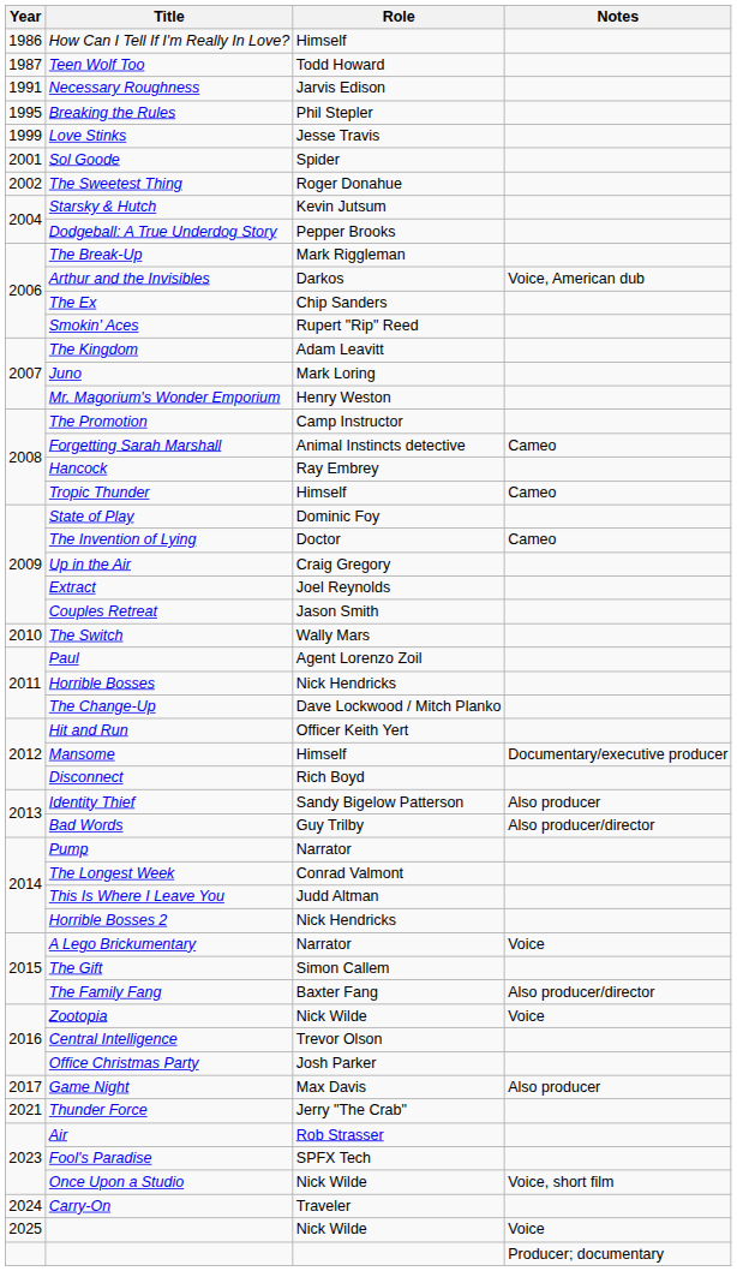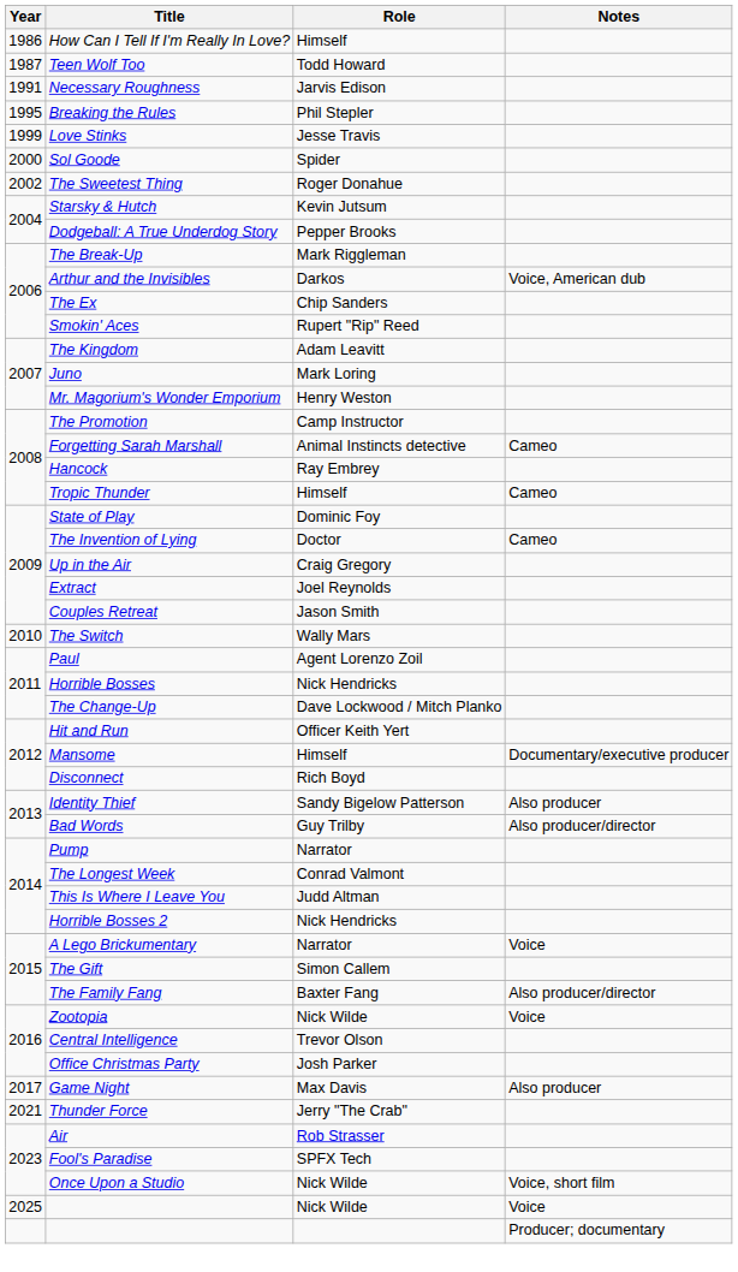 <table class="wikitable sortable">
 <tr>
 <th>Year</th>
 <th>Title</th>
 <th>Role</th>
 <th class="unsortable">Notes</th>
 </tr>
 <tr>
 <td>1986</td>
 <td><em>How Can I Tell If I'm Really In Love?</em></td>
 <td>Himself</td>
 <td></td>
 </tr>
 <tr>
 <td>1987</td>
 <td><em><a href='#'>Teen Wolf Too</a></em></td>
 <td>Todd Howard</td>
 <td></td>
 </tr>
 <tr>
 <td>1991</td>
 <td><em><a href='#'>Necessary Roughness</a></em></td>
 <td>Jarvis Edison</td>
 <td></td>
 </tr>
 <tr>
 <td>1995</td>
 <td><em><a href='#'>Breaking the Rules</a></em></td>
 <td>Phil Stepler</td>
 <td></td>
 </tr>
 <tr>
 <td>1999</td>
 <td><em><a href='#'>Love Stinks</a></em></td>
 <td>Jesse Travis</td>
 <td></td>
 </tr>
 <tr>
-<td>2001</td>
+<td>2000</td>
 <td><em><a href='#'>Sol Goode</a></em></td>
 <td>Spider</td>
 <td></td>
 </tr>
 <tr>
 <td>2002</td>
 <td><em><a href='#'>The Sweetest Thing</a></em></td>
 <td>Roger Donahue</td>
 <td></td>
 </tr>
 <tr>
 <td rowspan=2>2004</td>
 <td><em><a href='#'>Starsky & Hutch</a></em></td>
 <td>Kevin Jutsum</td>
 <td></td>
 </tr>
 <tr>
 <td><em><a href='#'>Dodgeball: A True Underdog Story</a></em></td>
 <td>Pepper Brooks</td>
 <td></td>
 </tr>
 <tr>
 <td rowspan=4>2006</td>
 <td><em><a href='#'>The Break-Up</a></em></td>
 <td>Mark Riggleman</td>
 <td></td>
 </tr>
 <tr>
 <td><em><a href='#'>Arthur and the Invisibles</a></em></td>
 <td>Darkos</td>
 <td>Voice, American dub</td>
 </tr>
 <tr>
 <td><em><a href='#'>The Ex</a></em></td>
 <td>Chip Sanders</td>
 <td></td>
 </tr>
 <tr>
 <td><em><a href='#'>Smokin' Aces</a></em></td>
 <td>Rupert "Rip" Reed</td>
 <td></td>
 </tr>
 <tr>
 <td rowspan=3>2007</td>
 <td><em><a href='#'>The Kingdom</a></em></td>
 <td>Adam Leavitt</td>
 <td></td>
 </tr>
 <tr>
 <td><em><a href='#'>Juno</a></em></td>
 <td>Mark Loring</td>
 <td></td>
 </tr>
 <tr>
 <td><em><a href='#'>Mr. Magorium's Wonder Emporium</a></em></td>
 <td>Henry Weston</td>
 <td></td>
 </tr>
 <tr>
 <td rowspan=4>2008</td>
 <td><em><a href='#'>The Promotion</a></em></td>
 <td>Camp Instructor</td>
 <td></td>
 </tr>
 <tr>
 <td><em><a href='#'>Forgetting Sarah Marshall</a></em></td>
 <td>Animal Instincts detective</td>
 <td>Cameo</td>
 </tr>
 <tr>
 <td><em><a href='#'>Hancock</a></em></td>
 <td>Ray Embrey</td>
 <td></td>
 </tr>
 <tr>
 <td><em><a href='#'>Tropic Thunder</a></em></td>
 <td>Himself</td>
 <td>Cameo</td>
 </tr>
 <tr>
 <td rowspan=5>2009</td>
 <td><em><a href='#'>State of Play</a></em></td>
 <td>Dominic Foy</td>
 <td></td>
 </tr>
 <tr>
 <td><em><a href='#'>The Invention of Lying</a></em></td>
 <td>Doctor</td>
 <td>Cameo</td>
 </tr>
 <tr>
 <td><em><a href='#'>Up in the Air</a></em></td>
 <td>Craig Gregory</td>
 <td></td>
 </tr>
 <tr>
 <td><em><a href='#'>Extract</a></em></td>
 <td>Joel Reynolds</td>
 <td></td>
 </tr>
 <tr>
 <td><em><a href='#'>Couples Retreat</a></em></td>
 <td>Jason Smith</td>
 <td></td>
 </tr>
 <tr>
 <td>2010</td>
 <td><em><a href='#'>The Switch</a></em></td>
 <td>Wally Mars</td>
 <td></td>
 </tr>
 <tr>
 <td rowspan=3>2011</td>
 <td><em><a href='#'>Paul</a></em></td>
 <td>Agent Lorenzo Zoil</td>
 <td></td>
 </tr>
 <tr>
 <td><em><a href='#'>Horrible Bosses</a></em></td>
 <td>Nick Hendricks</td>
 <td></td>
 </tr>
 <tr>
 <td><em><a href='#'>The Change-Up</a></em></td>
 <td>Dave Lockwood / Mitch Planko</td>
 <td></td>
 </tr>
 <tr>
 <td rowspan=3>2012</td>
 <td><em><a href='#'>Hit and Run</a></em></td>
 <td>Officer Keith Yert</td>
 <td></td>
 </tr>
 <tr>
 <td><em><a href='#'>Mansome</a></em></td>
 <td>Himself</td>
 <td>Documentary/executive producer</td>
 </tr>
 <tr>
 <td><em><a href='#'>Disconnect</a></em></td>
 <td>Rich Boyd</td>
 <td></td>
 </tr>
 <tr>
 <td rowspan=2>2013</td>
 <td><em><a href='#'>Identity Thief</a></em></td>
 <td>Sandy Bigelow Patterson</td>
 <td>Also producer</td>
 </tr>
 <tr>
 <td><em><a href='#'>Bad Words</a></em></td>
 <td>Guy Trilby</td>
 <td>Also producer/director</td>
 </tr>
 <tr>
 <td rowspan=4>2014</td>
 <td><em><a href='#'>Pump</a></em></td>
 <td>Narrator</td>
 <td></td>
 </tr>
 <tr>
 <td><em><a href='#'>The Longest Week</a></em></td>
 <td>Conrad Valmont</td>
 <td></td>
 </tr>
 <tr>
 <td><em><a href='#'>This Is Where I Leave You</a></em></td>
 <td>Judd Altman</td>
 <td></td>
 </tr>
 <tr>
 <td><em><a href='#'>Horrible Bosses 2</a></em></td>
 <td>Nick Hendricks</td>
 <td></td>
 </tr>
 <tr>
 <td rowspan=3>2015</td>
 <td><em><a href='#'>A Lego Brickumentary</a></em></td>
 <td>Narrator</td>
 <td>Voice</td>
 </tr>
 <tr>
 <td><em><a href='#'>The Gift</a></em></td>
 <td>Simon Callem</td>
 <td></td>
 </tr>
 <tr>
 <td><em><a href='#'>The Family Fang</a></em></td>
 <td>Baxter Fang</td>
 <td>Also producer/director</td>
 </tr>
 <tr>
 <td rowspan=3>2016</td>
 <td><em><a href='#'>Zootopia</a></em></td>
 <td>Nick Wilde</td>
 <td>Voice</td>
 </tr>
 <tr>
 <td><em><a href='#'>Central Intelligence</a></em></td>
 <td>Trevor Olson</td>
 <td></td>
 </tr>
 <tr>
 <td><em><a href='#'>Office Christmas Party</a></em></td>
 <td>Josh Parker</td>
 <td></td>
 </tr>
 <tr>
 <td>2017</td>
 <td><em><a href='#'>Game Night</a></em></td>
 <td>Max Davis</td>
 <td>Also producer</td>
 </tr>
 <tr>
 <td>2021</td>
 <td><em><a href='#'>Thunder Force</a></em></td>
 <td>Jerry "The Crab"</td>
 <td></td>
 </tr>
 <tr>
 <td rowspan=3>2023</td>
 <td><em><a href='#'>Air</a></em></td>
 <td><a href='#'>Rob Strasser</a></td>
 <td></td>
 </tr>
 <tr>
 <td><em><a href='#'>Fool's Paradise</a></em></td>
 <td>SPFX Tech</td>
 <td></td>
 </tr>
 <tr>
 <td><em><a href='#'>Once Upon a Studio</a></em></td>
 <td>Nick Wilde</td>
 <td>Voice, short film</td>
 </tr>
 <tr>
-<td>2024</td>
-<td><em><a href='#'>Carry-On</a></em></td>
-<td>Traveler</td>
-<td></td>
-</tr>
-<tr>
 <td>2025</td>
 <td></td>
 <td>Nick Wilde</td>
 <td>Voice</td>
 </tr>
 <tr>
 <td></td>
 <td></td>
 <td></td>
 <td>Producer; documentary</td>
 </tr>
 </table>
